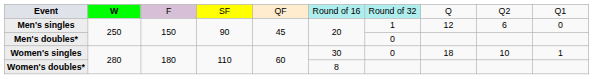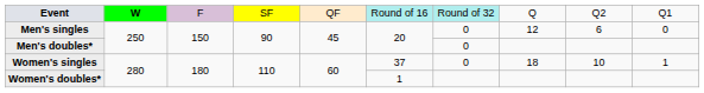 <table class=wikitable style=font-size:90%;text-align:center>
 <tr>
 <td style="width:130px; background:#dfe2e9;"><strong>Event</strong></td>
 <td style="width:80px; background:lime;"><strong>W</strong></td>
 <td style="width:85px; background:thistle;">F</td>
 <td style="width:85px; background:#ff0;">SF</td>
 <td style="width:85px; background:#ffebcd;">QF</td>
 <td style="width:85px; background:#afeeee;">Round of 16</td>
 <td style="width:85px; background:#afeeee;">Round of 32</td>
 <td width=85>Q</td>
 <td width=85>Q2</td>
 <td width=85>Q1</td>
 </tr>
 <tr>
 <th style="background:#ededed;">Men's singles</th>
 <td rowspan=2>250</td>
 <td rowspan=2>150</td>
 <td rowspan=2>90</td>
 <td rowspan=2>45</td>
 <td rowspan=2>20</td>
-<td>1</td>
+<td>0</td>
 <td>12</td>
 <td>6</td>
 <td>0</td>
 </tr>
 <tr>
 <th style="background:#ededed;">Men's doubles*</th>
 <td>0</td>
 <td></td>
 <td></td>
 <td></td>
 </tr>
 <tr>
 <th style="background:#ededed;">Women's singles</th>
 <td rowspan=2>280</td>
 <td rowspan=2>180</td>
 <td rowspan=2>110</td>
 <td rowspan=2>60</td>
-<td>30</td>
+<td>37</td>
 <td>0</td>
 <td>18</td>
 <td>10</td>
 <td>1</td>
 </tr>
 <tr>
 <th style="background:#ededed;">Women's doubles*</th>
-<td>8</td>
+<td>1</td>
 <td></td>
 <td></td>
 <td></td>
 <td></td>
 </tr>
 </table>
